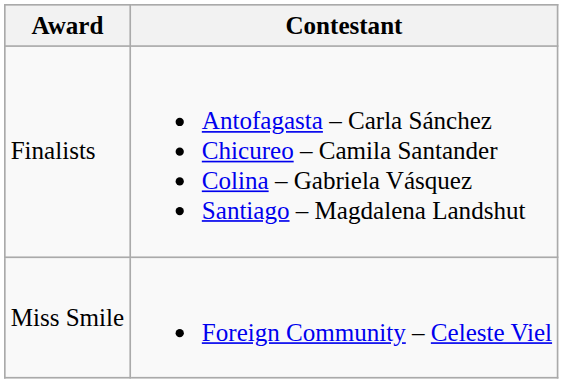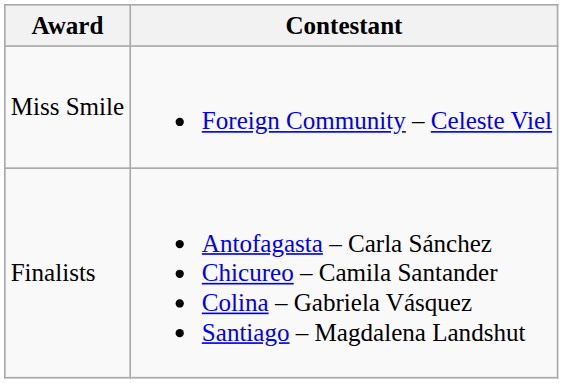 <table class="wikitable sortable" style="font-size: 95%;">
 <tr>
 <th>Award</th>
 <th>Contestant</th>
 </tr>
 <tr>
+<td>Miss Smile</td>
+<td><br><ul><li><a href='#'>Foreign Community</a> – <a href='#'>Celeste Viel</a></li></ul></td>
+</tr>
+<tr>
 <td>Finalists</td>
 <td><br><ul><li><a href='#'>Antofagasta</a> – Carla Sánchez</li><li><a href='#'>Chicureo</a> – Camila Santander</li><li><a href='#'>Colina</a> – Gabriela Vásquez</li><li><a href='#'>Santiago</a> – Magdalena Landshut</li></ul></td>
 </tr>
-<tr>
-<td>Miss Smile</td>
-<td><br><ul><li><a href='#'>Foreign Community</a> – <a href='#'>Celeste Viel</a></li></ul></td>
-</tr>
 </table>
